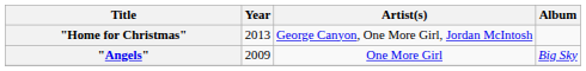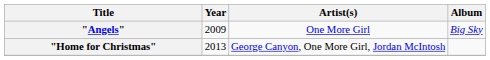 <table class="wikitable plainrowheaders" style="text-align:center;">
 <tr>
 <th scope="col" style="width:18em;">Title</th>
 <th scope="col">Year</th>
 <th scope="col">Artist(s)</th>
 <th scope="col">Album</th>
 </tr>
 <tr>
+<th scope="row">"<a href='#'>Angels</a>"</th>
+<td>2009</td>
+<td><a href='#'>One More Girl</a></td>
+<td><em><a href='#'>Big Sky</a></em></td>
+</tr>
+<tr>
 <th scope="row">"Home for Christmas"</th>
 <td>2013</td>
 <td><a href='#'>George Canyon</a>, One More Girl, <a href='#'>Jordan McIntosh</a></td>
 <td></td>
 </tr>
 <tr>
-<th scope="row">"<a href='#'>Angels</a>"</th>
-<td>2009</td>
-<td><a href='#'>One More Girl</a></td>
-<td><em><a href='#'>Big Sky</a></em></td>
-</tr>
-<tr>
 </tr>
 </table>
